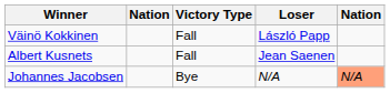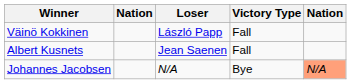 <table class="wikitable sortable" style="text-align:left;">
 <tr>
 <th>Winner</th>
 <th>Nation</th>
+<th>Loser</th>
 <th>Victory Type</th>
-<th>Loser</th>
 <th>Nation</th>
 </tr>
 <tr>
 <td><a href='#'>Väinö Kokkinen</a></td>
 <td></td>
+<td><a href='#'>László Papp</a></td>
 <td>Fall</td>
-<td><a href='#'>László Papp</a></td>
 <td></td>
 </tr>
 <tr>
 <td><a href='#'>Albert Kusnets</a></td>
 <td></td>
+<td><a href='#'>Jean Saenen</a></td>
 <td>Fall</td>
-<td><a href='#'>Jean Saenen</a></td>
 <td></td>
 </tr>
 <tr>
 <td><a href='#'>Johannes Jacobsen</a></td>
 <td></td>
+<td><em>N/A</em></td>
 <td>Bye</td>
-<td><em>N/A</em></td>
 <td style="background: lightsalmon;"><em>N/A</em></td>
 </tr>
 </table>
